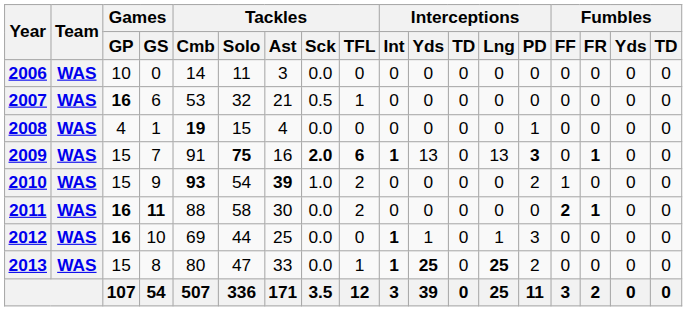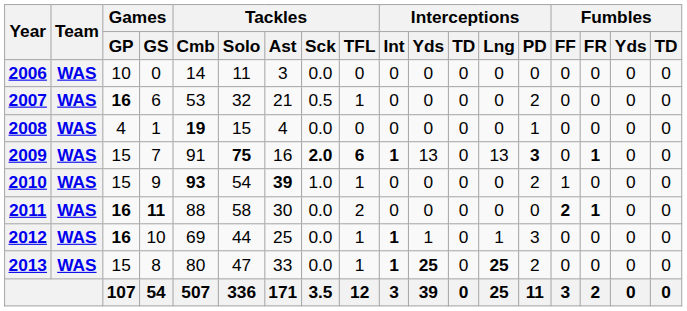 <table class="wikitable" style="text-align:center">
 <tr>
 <th rowspan="2">Year</th>
 <th rowspan="2">Team</th>
 <th colspan="2">Games</th>
 <th colspan="5">Tackles</th>
 <th colspan="5">Interceptions</th>
 <th colspan="4">Fumbles</th>
 </tr>
 <tr>
 <th>GP</th>
 <th>GS</th>
 <th>Cmb</th>
 <th>Solo</th>
 <th>Ast</th>
 <th>Sck</th>
 <th>TFL</th>
 <th>Int</th>
 <th>Yds</th>
 <th>TD</th>
 <th>Lng</th>
 <th>PD</th>
 <th>FF</th>
 <th>FR</th>
 <th>Yds</th>
 <th>TD</th>
 </tr>
 <tr>
 <th><a href='#'>2006</a></th>
 <th><a href='#'>WAS</a></th>
 <td>10</td>
 <td>0</td>
 <td>14</td>
 <td>11</td>
 <td>3</td>
 <td>0.0</td>
 <td>0</td>
 <td>0</td>
 <td>0</td>
 <td>0</td>
 <td>0</td>
 <td>0</td>
 <td>0</td>
 <td>0</td>
 <td>0</td>
 <td>0</td>
 </tr>
 <tr>
 <th><a href='#'>2007</a></th>
 <th><a href='#'>WAS</a></th>
 <td><strong>16</strong></td>
 <td>6</td>
 <td>53</td>
 <td>32</td>
 <td>21</td>
 <td>0.5</td>
 <td>1</td>
 <td>0</td>
 <td>0</td>
 <td>0</td>
 <td>0</td>
-<td>0</td>
+<td>2</td>
 <td>0</td>
 <td>0</td>
 <td>0</td>
 <td>0</td>
 </tr>
 <tr>
 <th><a href='#'>2008</a></th>
 <th><a href='#'>WAS</a></th>
 <td>4</td>
 <td>1</td>
 <td><strong>19</strong></td>
 <td>15</td>
 <td>4</td>
 <td>0.0</td>
 <td>0</td>
 <td>0</td>
 <td>0</td>
 <td>0</td>
 <td>0</td>
 <td>1</td>
 <td>0</td>
 <td>0</td>
 <td>0</td>
 <td>0</td>
 </tr>
 <tr>
 <th><a href='#'>2009</a></th>
 <th><a href='#'>WAS</a></th>
 <td>15</td>
 <td>7</td>
 <td>91</td>
 <td><strong>75</strong></td>
 <td>16</td>
 <td><strong>2.0</strong></td>
 <td><strong>6</strong></td>
 <td><strong>1</strong></td>
 <td>13</td>
 <td>0</td>
 <td>13</td>
 <td><strong>3</strong></td>
 <td>0</td>
 <td><strong>1</strong></td>
 <td>0</td>
 <td>0</td>
 </tr>
 <tr>
 <th><a href='#'>2010</a></th>
 <th><a href='#'>WAS</a></th>
 <td>15</td>
 <td>9</td>
 <td><strong>93</strong></td>
 <td>54</td>
 <td><strong>39</strong></td>
 <td>1.0</td>
-<td>2</td>
+<td>1</td>
 <td>0</td>
 <td>0</td>
 <td>0</td>
 <td>0</td>
 <td>2</td>
 <td>1</td>
 <td>0</td>
 <td>0</td>
 <td>0</td>
 </tr>
 <tr>
 <th><a href='#'>2011</a></th>
 <th><a href='#'>WAS</a></th>
 <td><strong>16</strong></td>
 <td><strong>11</strong></td>
 <td>88</td>
 <td>58</td>
 <td>30</td>
 <td>0.0</td>
 <td>2</td>
 <td>0</td>
 <td>0</td>
 <td>0</td>
 <td>0</td>
 <td>0</td>
 <td><strong>2</strong></td>
 <td><strong>1</strong></td>
 <td>0</td>
 <td>0</td>
 </tr>
 <tr>
 <th><a href='#'>2012</a></th>
 <th><a href='#'>WAS</a></th>
 <td><strong>16</strong></td>
 <td>10</td>
 <td>69</td>
 <td>44</td>
 <td>25</td>
 <td>0.0</td>
-<td>0</td>
+<td>1</td>
 <td><strong>1</strong></td>
 <td>1</td>
 <td>0</td>
 <td>1</td>
 <td>3</td>
 <td>0</td>
 <td>0</td>
 <td>0</td>
 <td>0</td>
 </tr>
 <tr>
 <th><a href='#'>2013</a></th>
 <th><a href='#'>WAS</a></th>
 <td>15</td>
 <td>8</td>
 <td>80</td>
 <td>47</td>
 <td>33</td>
 <td>0.0</td>
 <td>1</td>
 <td><strong>1</strong></td>
 <td><strong>25</strong></td>
 <td>0</td>
 <td><strong>25</strong></td>
 <td>2</td>
 <td>0</td>
 <td>0</td>
 <td>0</td>
 <td>0</td>
 </tr>
 <tr>
 <th colspan="2"></th>
 <th>107</th>
 <th>54</th>
 <th>507</th>
 <th>336</th>
 <th>171</th>
 <th>3.5</th>
 <th>12</th>
 <th>3</th>
 <th>39</th>
 <th>0</th>
 <th>25</th>
 <th>11</th>
 <th>3</th>
 <th>2</th>
 <th>0</th>
 <th>0</th>
 </tr>
 </table>
